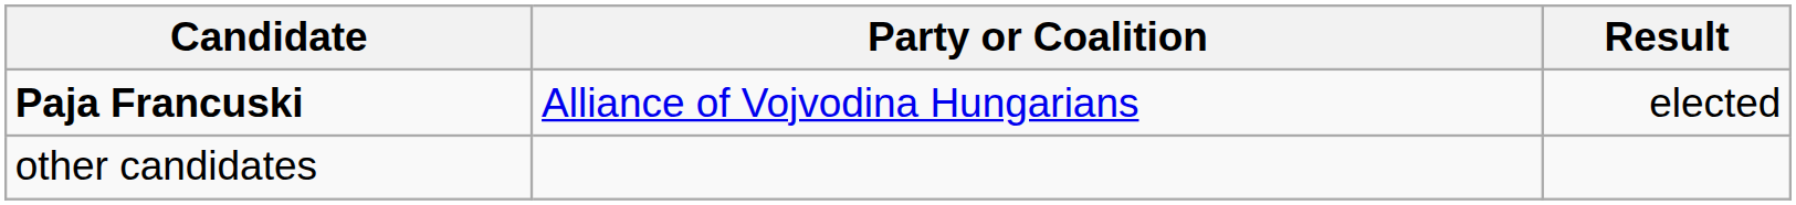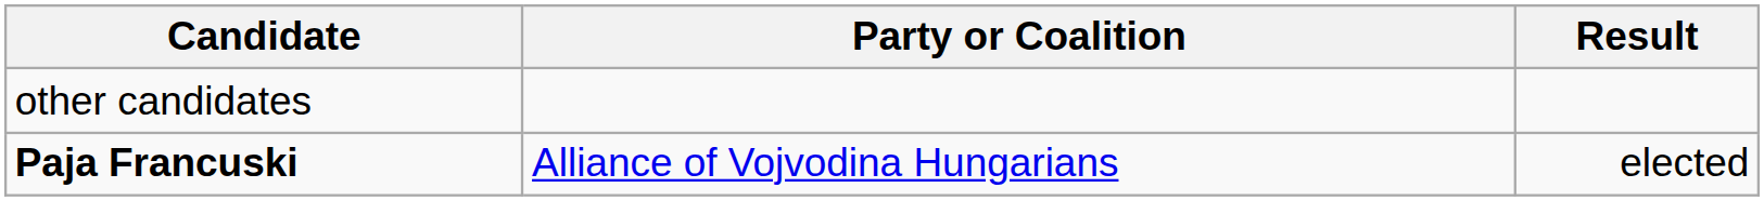 <table style="width:700px;" class="wikitable">
 <tr>
 <th>Candidate</th>
 <th>Party or Coalition</th>
 <th>Result</th>
 </tr>
 <tr>
+<td align="left">other candidates</td>
+<td align="left"></td>
+<td align="right"></td>
+</tr>
+<tr>
 <td align="left"><strong>Paja Francuski</strong></td>
 <td align="left"><a href='#'>Alliance of Vojvodina Hungarians</a></td>
 <td align="right">elected</td>
 </tr>
-<tr>
-<td align="left">other candidates</td>
-<td align="left"></td>
-<td align="right"></td>
-</tr>
 </table>
